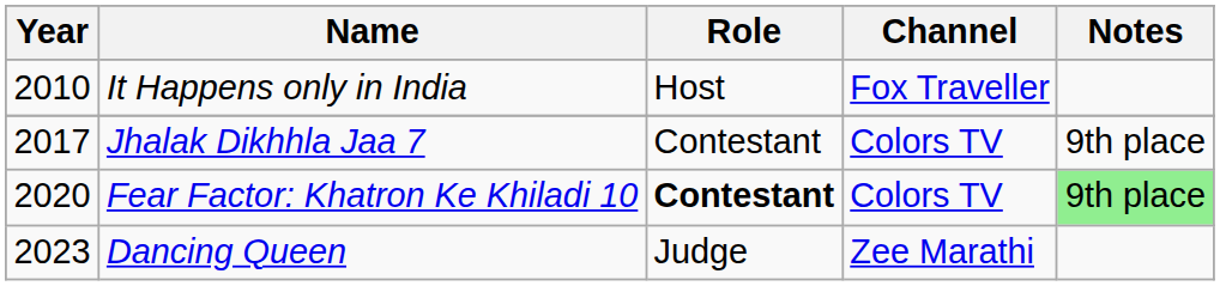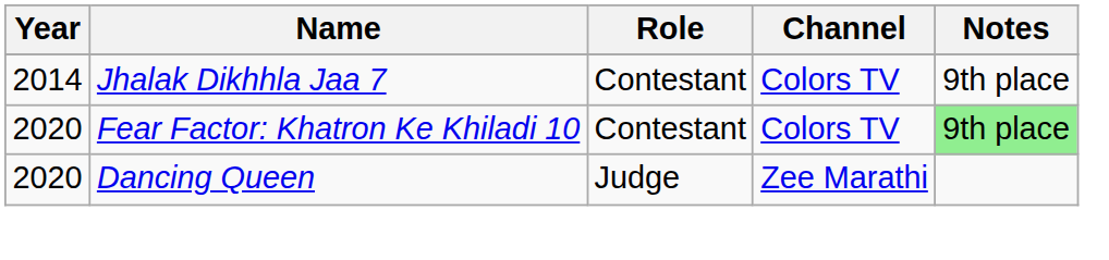 <table class="wikitable">
 <tr>
 <th>Year</th>
 <th>Name</th>
 <th>Role</th>
 <th>Channel</th>
 <th>Notes</th>
 </tr>
 <tr>
-<td>2010</td>
-<td><em>It Happens only in India</em></td>
-<td>Host</td>
-<td><a href='#'>Fox Traveller</a></td>
-<td></td>
 </tr>
 <tr>
-</tr>
-<tr>
-<td>2017</td>
+<td>2014</td>
 <td><em><a href='#'>Jhalak Dikhhla Jaa 7</a></em></td>
 <td>Contestant</td>
 <td><a href='#'>Colors TV</a></td>
 <td>9th place</td>
 </tr>
 <tr>
 <td>2020</td>
 <td><em><a href='#'>Fear Factor: Khatron Ke Khiladi 10</a></em></td>
-<td><strong>Contestant</strong></td>
+<td>Contestant</td>
 <td><a href='#'>Colors TV</a></td>
 <td style="background: lightgreen;">9th place</td>
 </tr>
 <tr>
-<td>2023</td>
+<td>2020</td>
 <td><em><a href='#'>Dancing Queen </a></em></td>
 <td>Judge</td>
 <td><a href='#'>Zee Marathi</a></td>
 <td></td>
 </tr>
 </table>
